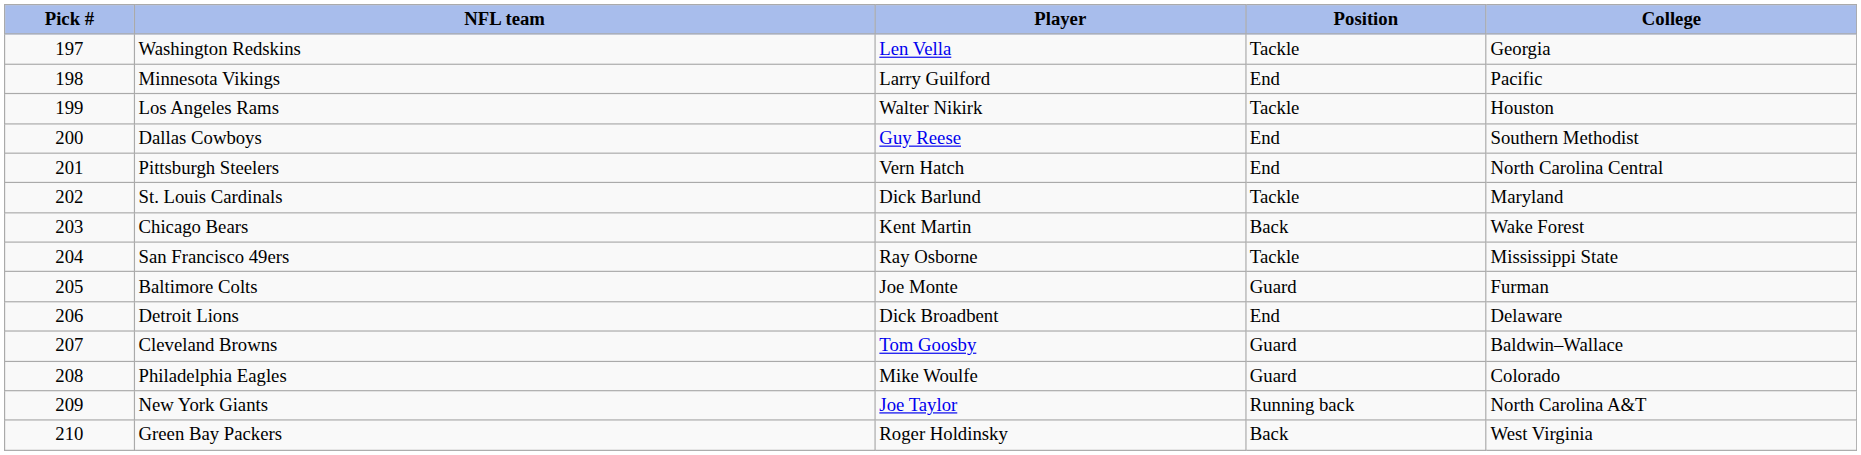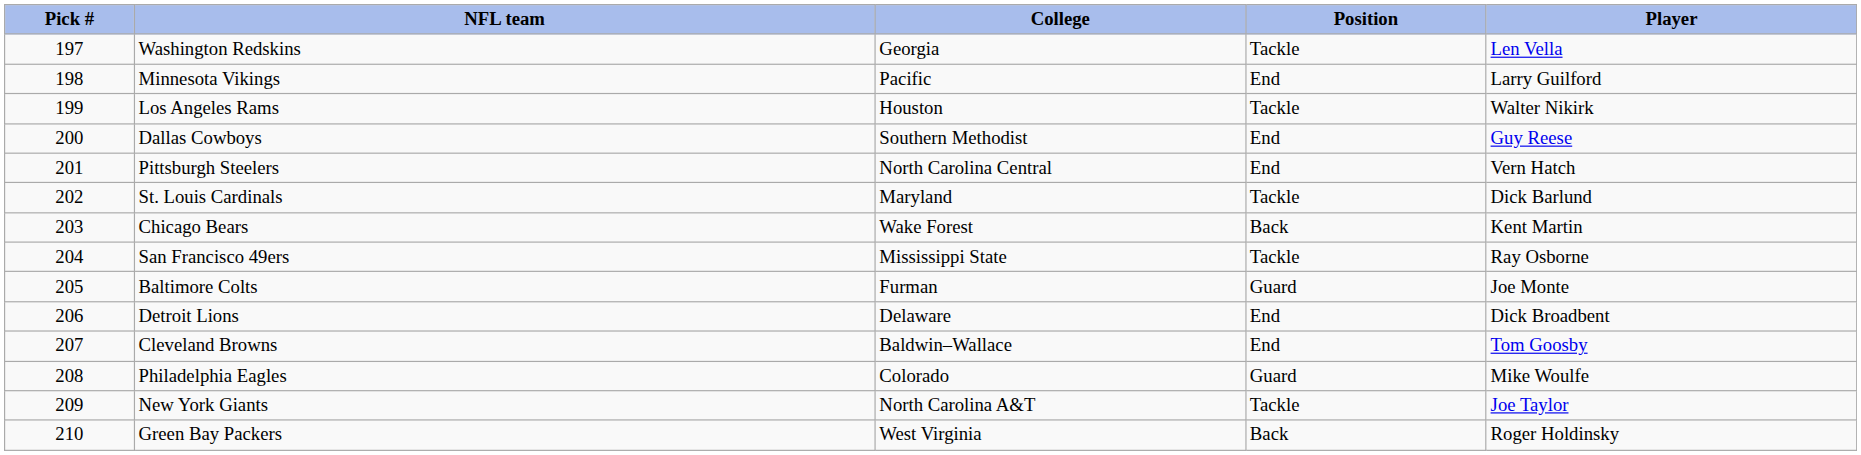 <table class="wikitable sortable sortable" style="width: 100%">
 <tr>
 <th style="background:#a8bdec; width:7%;">Pick #</th>
 <th style="width:40%; background:#a8bdec;">NFL team</th>
+<th style="background:#A8BDEC;">College</th>
+<th style="width:13%; background:#a8bdec;">Position</th>
 <th style="width:20%; background:#a8bdec;">Player</th>
-<th style="width:13%; background:#a8bdec;">Position</th>
-<th style="background:#A8BDEC;">College</th>
 </tr>
 <tr>
 <td align=center>197</td>
 <td>Washington Redskins</td>
+<td>Georgia</td>
+<td>Tackle</td>
 <td><a href='#'>Len Vella</a></td>
-<td>Tackle</td>
-<td>Georgia</td>
 </tr>
 <tr>
 <td align=center>198</td>
 <td>Minnesota Vikings</td>
+<td>Pacific</td>
+<td>End</td>
 <td>Larry Guilford</td>
-<td>End</td>
-<td>Pacific</td>
 </tr>
 <tr>
 <td align=center>199</td>
 <td>Los Angeles Rams</td>
+<td>Houston</td>
+<td>Tackle</td>
 <td>Walter Nikirk</td>
-<td>Tackle</td>
-<td>Houston</td>
 </tr>
 <tr>
 <td align=center>200</td>
 <td>Dallas Cowboys</td>
+<td>Southern Methodist</td>
+<td>End</td>
 <td><a href='#'>Guy Reese</a></td>
-<td>End</td>
-<td>Southern Methodist</td>
 </tr>
 <tr>
 <td align=center>201</td>
 <td>Pittsburgh Steelers</td>
+<td>North Carolina Central</td>
+<td>End</td>
 <td>Vern Hatch</td>
-<td>End</td>
-<td>North Carolina Central</td>
 </tr>
 <tr>
 <td align=center>202</td>
 <td>St. Louis Cardinals</td>
+<td>Maryland</td>
+<td>Tackle</td>
 <td>Dick Barlund</td>
-<td>Tackle</td>
-<td>Maryland</td>
 </tr>
 <tr>
 <td align=center>203</td>
 <td>Chicago Bears</td>
+<td>Wake Forest</td>
+<td>Back</td>
 <td>Kent Martin</td>
-<td>Back</td>
-<td>Wake Forest</td>
 </tr>
 <tr>
 <td align=center>204</td>
 <td>San Francisco 49ers</td>
+<td>Mississippi State</td>
+<td>Tackle</td>
 <td>Ray Osborne</td>
-<td>Tackle</td>
-<td>Mississippi State</td>
 </tr>
 <tr>
 <td align=center>205</td>
 <td>Baltimore Colts</td>
+<td>Furman</td>
+<td>Guard</td>
 <td>Joe Monte</td>
-<td>Guard</td>
-<td>Furman</td>
 </tr>
 <tr>
 <td align=center>206</td>
 <td>Detroit Lions</td>
+<td>Delaware</td>
+<td>End</td>
 <td>Dick Broadbent</td>
-<td>End</td>
-<td>Delaware</td>
 </tr>
 <tr>
 <td align=center>207</td>
 <td>Cleveland Browns</td>
+<td>Baldwin–Wallace</td>
+<td>End</td>
 <td><a href='#'>Tom Goosby</a></td>
-<td>Guard</td>
-<td>Baldwin–Wallace</td>
 </tr>
 <tr>
 <td align=center>208</td>
 <td>Philadelphia Eagles</td>
+<td>Colorado</td>
+<td>Guard</td>
 <td>Mike Woulfe</td>
-<td>Guard</td>
-<td>Colorado</td>
 </tr>
 <tr>
 <td align=center>209</td>
 <td>New York Giants</td>
+<td>North Carolina A&T</td>
+<td>Tackle</td>
 <td><a href='#'>Joe Taylor</a></td>
-<td>Running back</td>
-<td>North Carolina A&T</td>
 </tr>
 <tr>
 <td align=center>210</td>
 <td>Green Bay Packers</td>
+<td>West Virginia</td>
+<td>Back</td>
 <td>Roger Holdinsky</td>
-<td>Back</td>
-<td>West Virginia</td>
 </tr>
 </table>
